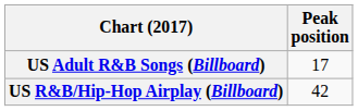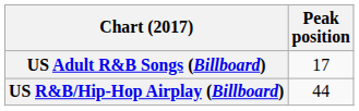 <table class="wikitable sortable plainrowheaders" style="text-align:center">
 <tr>
 <th scope="col">Chart (2017)</th>
 <th scope="col">Peak<br>position</th>
 </tr>
 <tr>
 <th scope="row">US <a href='#'>Adult R&B Songs</a> (<em><a href='#'>Billboard</a></em>)</th>
 <td>17</td>
 </tr>
 <tr>
 <th scope="row">US <a href='#'>R&B/Hip-Hop Airplay</a> (<em><a href='#'>Billboard</a></em>)</th>
-<td>42</td>
+<td>44</td>
 </tr>
 </table>
